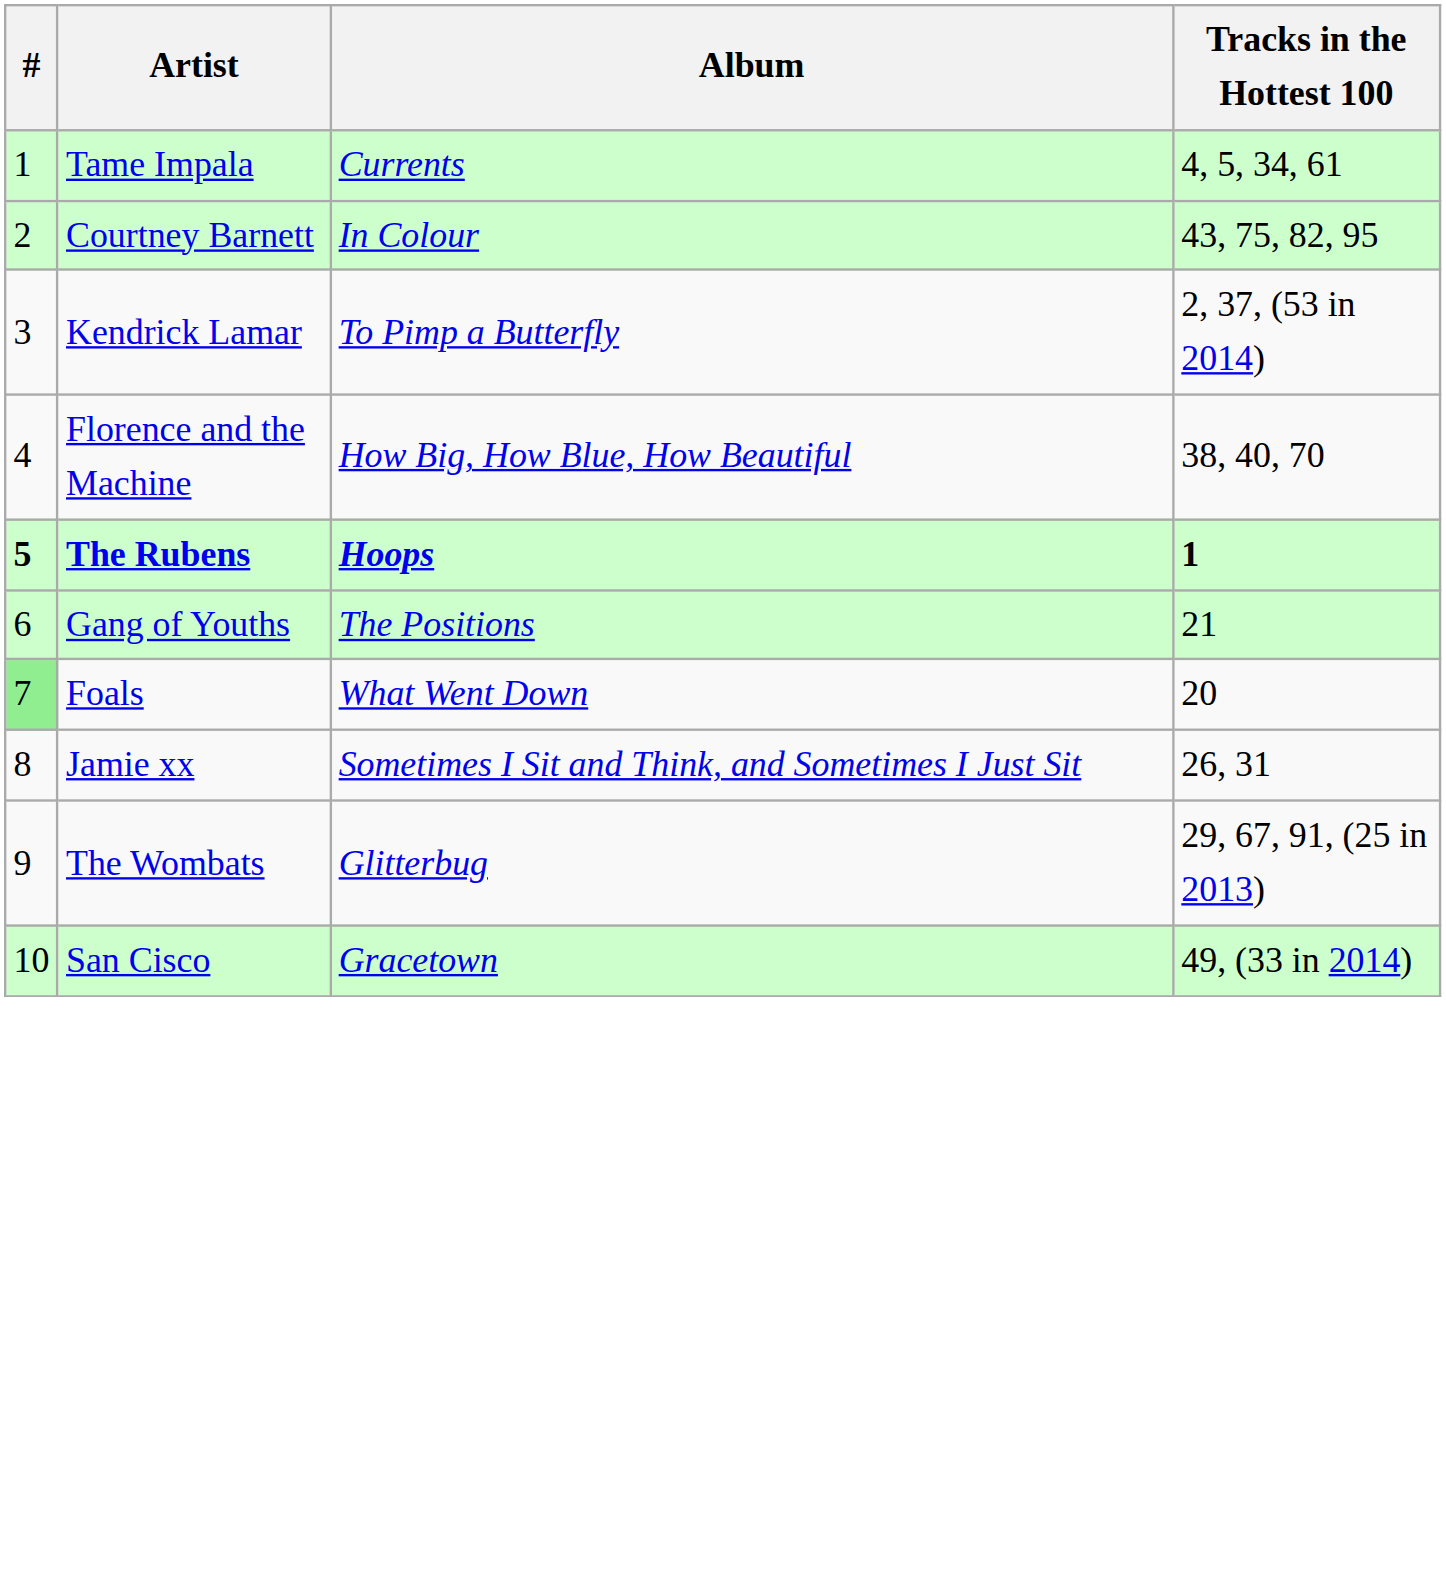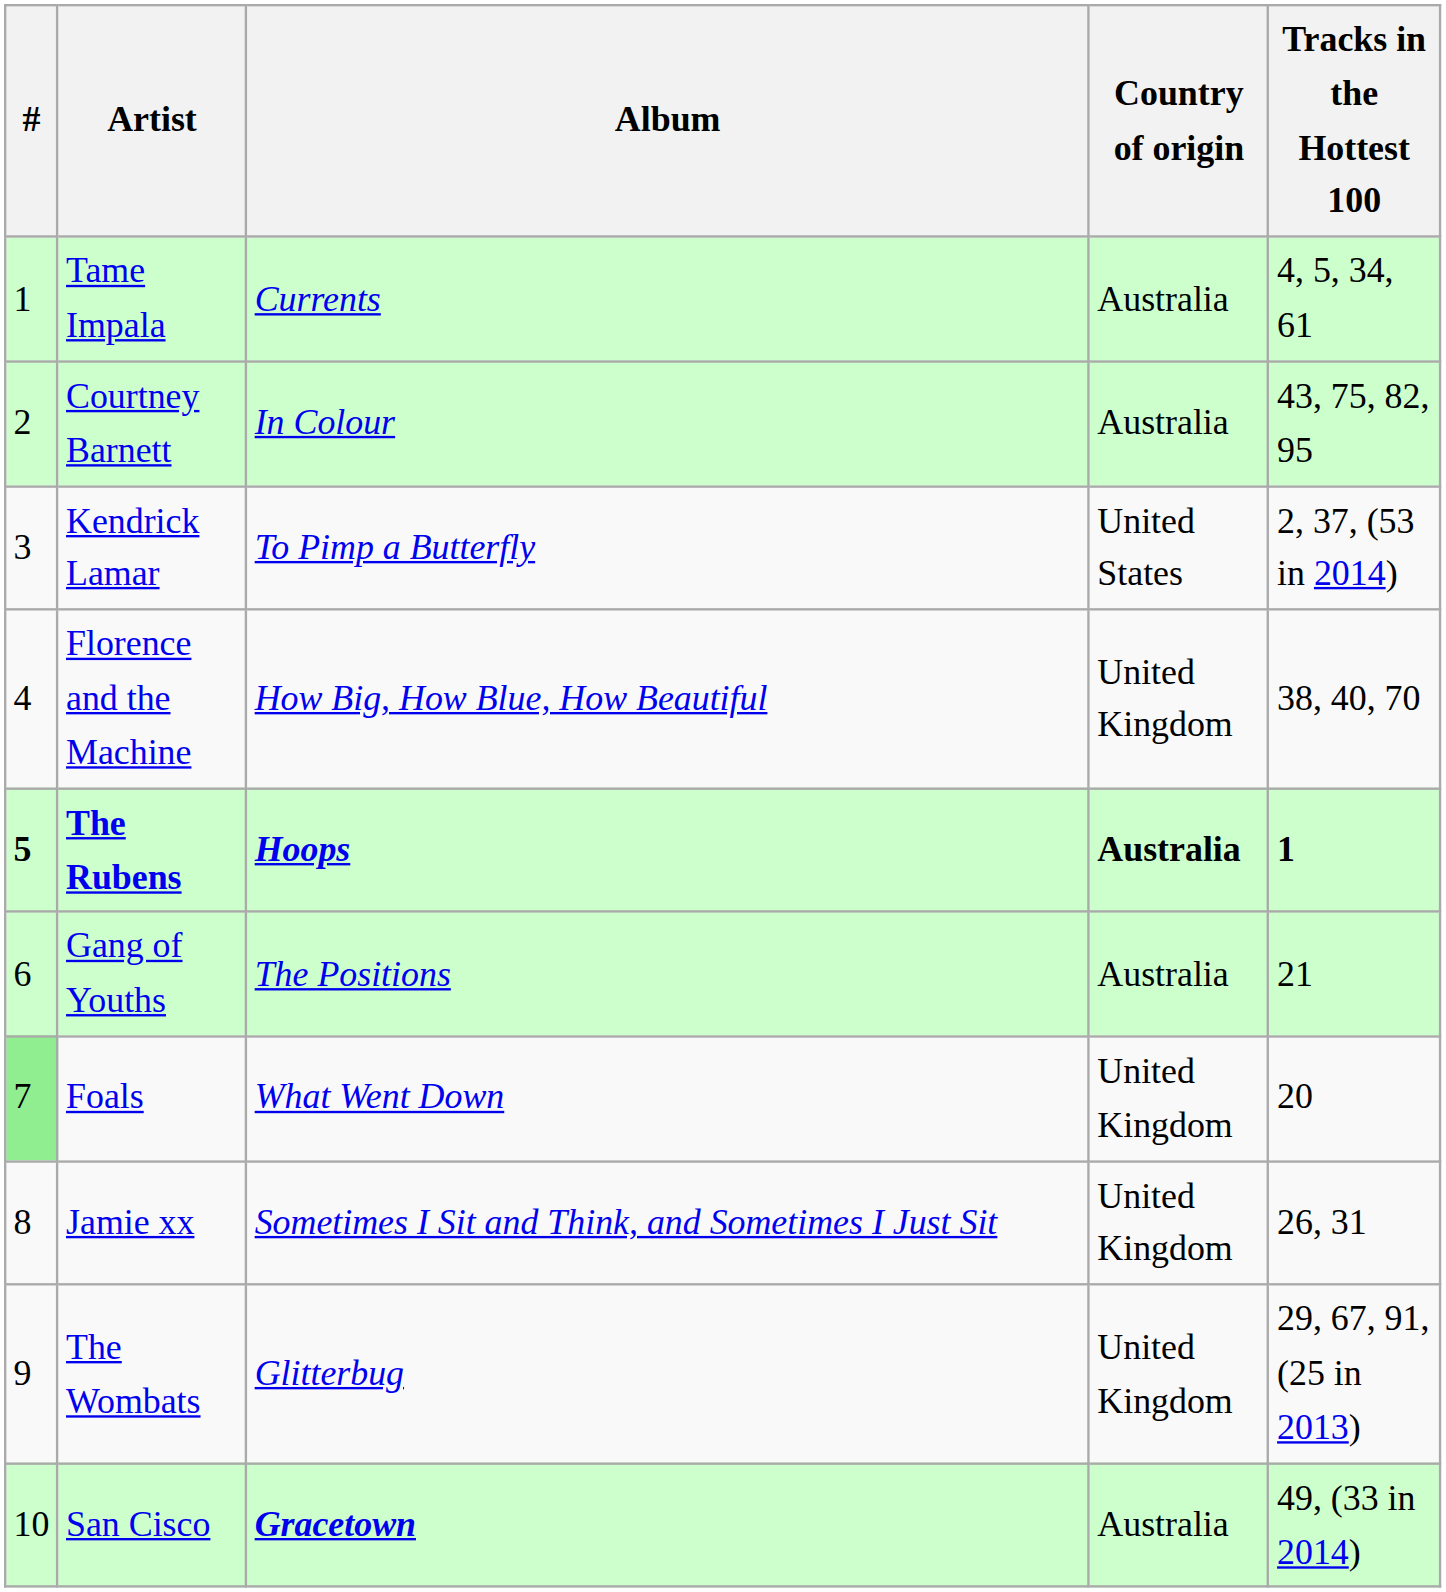 <table class="wikitable sortable" style="font-size:0.95em;line-height:1.5em;">
 <tr>
 <th>#</th>
 <th>Artist</th>
 <th style="width:350px;">Album</th>
+<th>Country of origin</th>
 <th>Tracks in the Hottest 100</th>
 </tr>
 <tr style="background: #ccffcc">
 <td>1</td>
 <td><a href='#'>Tame Impala</a></td>
 <td><em><a href='#'>Currents</a></em></td>
+<td>Australia</td>
 <td>4, 5, 34, 61</td>
 </tr>
 <tr style="background: #ccffcc">
 <td>2</td>
 <td><a href='#'>Courtney Barnett</a></td>
 <td><em><a href='#'>In Colour</a></em></td>
+<td>Australia</td>
 <td>43, 75, 82, 95</td>
 </tr>
 <tr>
 <td>3</td>
 <td><a href='#'>Kendrick Lamar</a></td>
 <td><em><a href='#'>To Pimp a Butterfly</a></em></td>
+<td>United States</td>
 <td>2, 37, (53 in <a href='#'>2014</a>)</td>
 </tr>
 <tr>
 <td>4</td>
 <td><a href='#'>Florence and the Machine</a></td>
 <td><em><a href='#'>How Big, How Blue, How Beautiful</a></em></td>
+<td>United Kingdom</td>
 <td>38, 40, 70</td>
 </tr>
 <tr style="background: #ccffcc">
 <td><strong>5</strong></td>
 <td><strong><a href='#'>The Rubens</a></strong></td>
 <td><strong><em><a href='#'>Hoops</a></em></strong></td>
+<td><strong>Australia</strong></td>
 <td><strong>1</strong></td>
 </tr>
 <tr style="background: #ccffcc">
 <td>6</td>
 <td><a href='#'>Gang of Youths</a></td>
 <td><em><a href='#'>The Positions</a></em></td>
+<td>Australia</td>
 <td>21</td>
 </tr>
 <tr>
 <td style="background: lightgreen;">7</td>
 <td><a href='#'>Foals</a></td>
 <td><em><a href='#'>What Went Down</a></em></td>
+<td>United Kingdom</td>
 <td>20</td>
 </tr>
 <tr>
 <td>8</td>
 <td><a href='#'>Jamie xx</a></td>
 <td><em><a href='#'>Sometimes I Sit and Think, and Sometimes I Just Sit</a></em></td>
+<td>United Kingdom</td>
 <td>26, 31</td>
 </tr>
 <tr>
 <td>9</td>
 <td><a href='#'>The Wombats</a></td>
 <td><em><a href='#'>Glitterbug</a></em></td>
+<td>United Kingdom</td>
 <td>29, 67, 91, (25 in <a href='#'>2013</a>)</td>
 </tr>
 <tr style="background: #ccffcc">
 <td>10</td>
 <td><a href='#'>San Cisco</a></td>
-<td><a href='#'><em>Gracetown</em></a></td>
+<td><strong><a href='#'><em>Gracetown</em></a></strong></td>
+<td>Australia</td>
 <td>49, (33 in <a href='#'>2014</a>)</td>
 </tr>
 </table>
